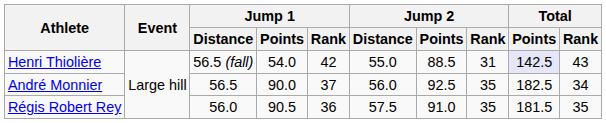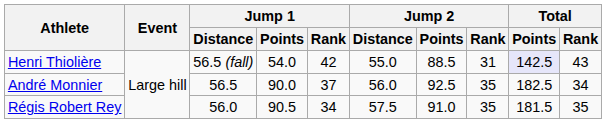 <table class="wikitable" style="font-size:90%">
 <tr>
 <th rowspan="2">Athlete</th>
 <th rowspan="2">Event</th>
 <th colspan="3">Jump 1</th>
 <th colspan="3">Jump 2</th>
 <th colspan="2">Total</th>
 </tr>
 <tr>
 <th>Distance</th>
 <th>Points</th>
 <th>Rank</th>
 <th>Distance</th>
 <th>Points</th>
 <th>Rank</th>
 <th>Points</th>
 <th>Rank</th>
 </tr>
 <tr>
 <td><a href='#'>Henri Thiolière</a></td>
 <td rowspan="4">Large hill</td>
 <td align="center">56.5 <em>(fall)</em></td>
 <td align="center">54.0</td>
 <td align="center">42</td>
 <td align="center">55.0</td>
 <td align="center">88.5</td>
 <td align="center">31</td>
 <td align="center" style="background: lavender;">142.5</td>
 <td align="center">43</td>
 </tr>
 <tr>
 <td><a href='#'>André Monnier</a></td>
 <td align="center">56.5</td>
 <td align="center">90.0</td>
 <td align="center">37</td>
 <td align="center">56.0</td>
 <td align="center">92.5</td>
 <td align="center">35</td>
 <td align="center">182.5</td>
 <td align="center">34</td>
 </tr>
 <tr>
 <td><a href='#'>Régis Robert Rey</a></td>
 <td align="center">56.0</td>
 <td align="center">90.5</td>
-<td align="center">36</td>
+<td align="center">34</td>
 <td align="center">57.5</td>
 <td align="center">91.0</td>
 <td align="center">35</td>
 <td align="center">181.5</td>
 <td align="center">35</td>
 </tr>
 </table>
